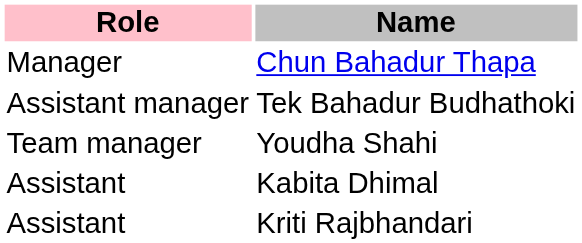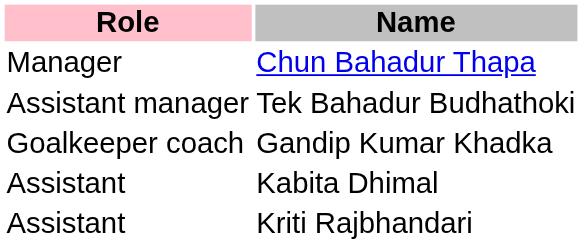 <table class="toccolours">
 <tr>
 <th style="background:pink;">Role</th>
 <th style="background:silver;">Name</th>
 </tr>
 <tr>
 <td>Manager</td>
 <td> <a href='#'>Chun Bahadur Thapa</a></td>
 </tr>
 <tr>
 <td>Assistant manager</td>
 <td> Tek Bahadur Budhathoki</td>
 </tr>
 <tr>
-<td>Team manager</td>
-<td> Youdha Shahi</td>
+<td>Goalkeeper coach</td>
+<td> Gandip Kumar Khadka</td>
 </tr>
 <tr>
 <td>Assistant</td>
 <td> Kabita Dhimal</td>
 </tr>
 <tr>
 <td>Assistant</td>
 <td> Kriti Rajbhandari</td>
 </tr>
 <tr>
 </tr>
 </table>
